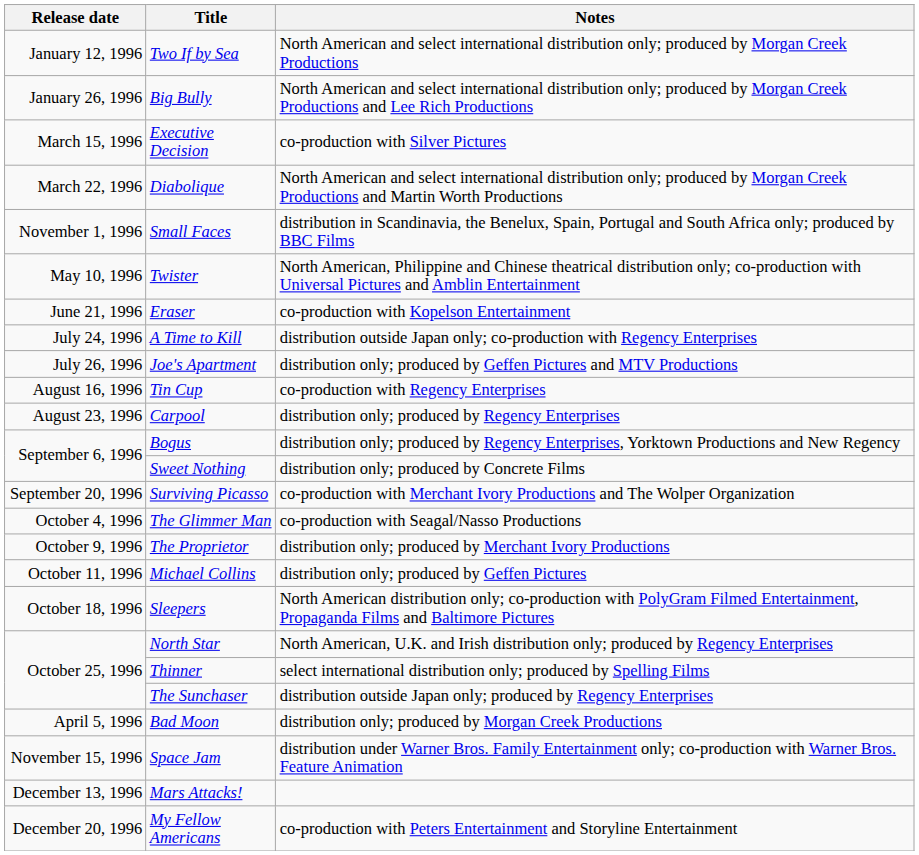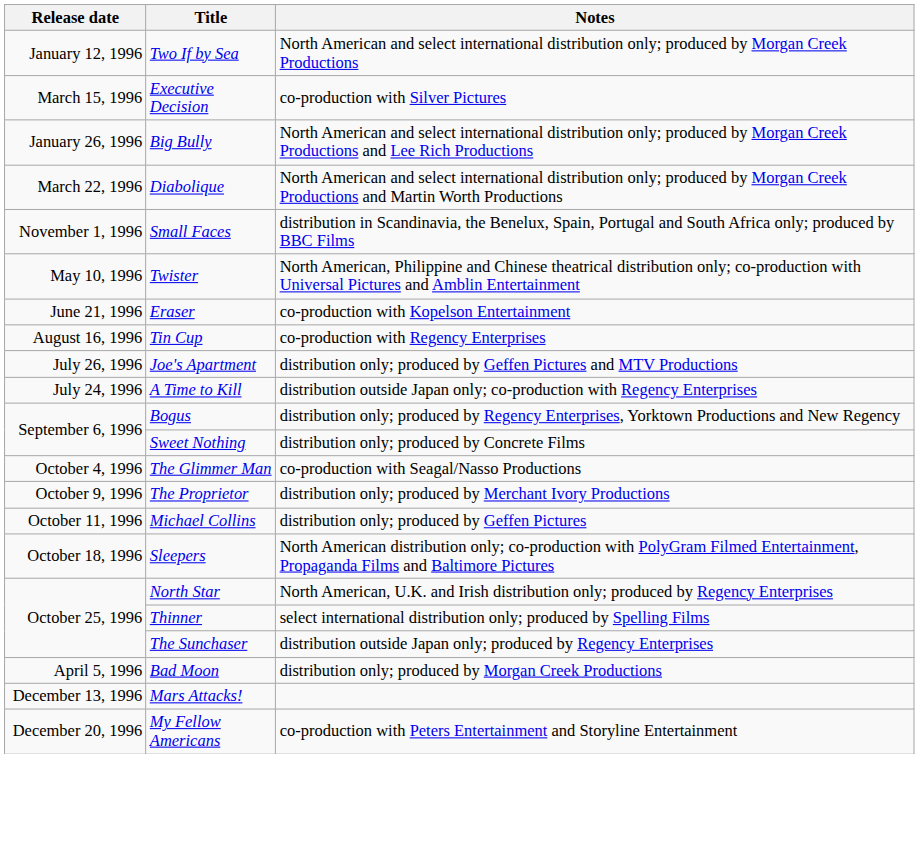 <table class="wikitable sortable" style="width:100%;">
 <tr>
 <th scope="col" style="width:130px;">Release date</th>
 <th>Title</th>
 <th>Notes</th>
 </tr>
 <tr>
 <td style="text-align:right;">January 12, 1996</td>
 <td><em><a href='#'>Two If by Sea</a></em></td>
 <td>North American and select international distribution only; produced by <a href='#'>Morgan Creek Productions</a></td>
 </tr>
 <tr>
+<td style="text-align:right;">March 15, 1996</td>
+<td><em><a href='#'>Executive Decision</a></em></td>
+<td>co-production with <a href='#'>Silver Pictures</a></td>
+</tr>
+<tr>
 <td style="text-align:right;">January 26, 1996</td>
 <td><em><a href='#'>Big Bully</a></em></td>
 <td>North American and select international distribution only; produced by <a href='#'>Morgan Creek Productions</a> and <a href='#'>Lee Rich Productions</a></td>
-</tr>
-<tr>
-<td style="text-align:right;">March 15, 1996</td>
-<td><em><a href='#'>Executive Decision</a></em></td>
-<td>co-production with <a href='#'>Silver Pictures</a></td>
 </tr>
 <tr>
 <td style="text-align:right;">March 22, 1996</td>
 <td><em><a href='#'>Diabolique</a></em></td>
 <td>North American and select international distribution only; produced by <a href='#'>Morgan Creek Productions</a> and Martin Worth Productions</td>
 </tr>
 <tr>
 <td style="text-align:right;">November 1, 1996</td>
 <td><em><a href='#'>Small Faces</a></em></td>
 <td>distribution in Scandinavia, the Benelux, Spain, Portugal and South Africa only; produced by <a href='#'>BBC Films</a></td>
 </tr>
 <tr>
 <td style="text-align:right;">May 10, 1996</td>
 <td><em><a href='#'>Twister</a></em></td>
 <td>North American, Philippine and Chinese theatrical distribution only; co-production with <a href='#'>Universal Pictures</a> and <a href='#'>Amblin Entertainment</a></td>
 </tr>
 <tr>
 <td style="text-align:right;">June 21, 1996</td>
 <td><em><a href='#'>Eraser</a></em></td>
 <td>co-production with <a href='#'>Kopelson Entertainment</a></td>
 </tr>
 <tr>
-<td style="text-align:right;">July 24, 1996</td>
-<td><em><a href='#'>A Time to Kill</a></em></td>
-<td>distribution outside Japan only; co-production with <a href='#'>Regency Enterprises</a></td>
+<td style="text-align:right;">August 16, 1996</td>
+<td><em><a href='#'>Tin Cup</a></em></td>
+<td>co-production with <a href='#'>Regency Enterprises</a></td>
 </tr>
 <tr>
 <td style="text-align:right;">July 26, 1996</td>
 <td><em><a href='#'>Joe's Apartment</a></em></td>
 <td>distribution only; produced by <a href='#'>Geffen Pictures</a> and <a href='#'>MTV Productions</a></td>
 </tr>
 <tr>
-<td style="text-align:right;">August 16, 1996</td>
-<td><em><a href='#'>Tin Cup</a></em></td>
-<td>co-production with <a href='#'>Regency Enterprises</a></td>
-</tr>
-<tr>
-<td style="text-align:right;">August 23, 1996</td>
-<td><em><a href='#'>Carpool</a></em></td>
-<td>distribution only; produced by <a href='#'>Regency Enterprises</a></td>
+<td style="text-align:right;">July 24, 1996</td>
+<td><em><a href='#'>A Time to Kill</a></em></td>
+<td>distribution outside Japan only; co-production with <a href='#'>Regency Enterprises</a></td>
 </tr>
 <tr>
 <td style="text-align:right;" rowspan="2">September 6, 1996</td>
 <td><em><a href='#'>Bogus</a></em></td>
 <td>distribution only; produced by <a href='#'>Regency Enterprises</a>, Yorktown Productions and New Regency</td>
 </tr>
 <tr>
 <td><em><a href='#'>Sweet Nothing</a></em></td>
 <td>distribution only; produced by Concrete Films</td>
-</tr>
-<tr>
-<td style="text-align:right;">September 20, 1996</td>
-<td><em><a href='#'>Surviving Picasso</a></em></td>
-<td>co-production with <a href='#'>Merchant Ivory Productions</a> and The Wolper Organization</td>
 </tr>
 <tr>
 <td style="text-align:right;">October 4, 1996</td>
 <td><em><a href='#'>The Glimmer Man</a></em></td>
 <td>co-production with Seagal/Nasso Productions</td>
 </tr>
 <tr>
 <td style="text-align:right;">October 9, 1996</td>
 <td><em><a href='#'>The Proprietor</a></em></td>
 <td>distribution only; produced by <a href='#'>Merchant Ivory Productions</a></td>
 </tr>
 <tr>
 <td style="text-align:right;">October 11, 1996</td>
 <td><em><a href='#'>Michael Collins</a></em></td>
 <td>distribution only; produced by <a href='#'>Geffen Pictures</a></td>
 </tr>
 <tr>
 <td style="text-align:right;">October 18, 1996</td>
 <td><em><a href='#'>Sleepers</a></em></td>
 <td>North American distribution only; co-production with <a href='#'>PolyGram Filmed Entertainment</a>, <a href='#'>Propaganda Films</a> and <a href='#'>Baltimore Pictures</a></td>
 </tr>
 <tr>
 <td style="text-align:right;" rowspan="3">October 25, 1996</td>
 <td><em><a href='#'>North Star</a></em></td>
 <td>North American, U.K. and Irish distribution only; produced by <a href='#'>Regency Enterprises</a></td>
 </tr>
 <tr>
 <td><em><a href='#'>Thinner</a></em></td>
 <td>select international distribution only; produced by <a href='#'>Spelling Films</a></td>
 </tr>
 <tr>
 <td><em><a href='#'>The Sunchaser</a></em></td>
 <td>distribution outside Japan only; produced by <a href='#'>Regency Enterprises</a></td>
 </tr>
 <tr>
 <td style="text-align:right;">April 5, 1996</td>
 <td><em><a href='#'>Bad Moon</a></em></td>
 <td>distribution only; produced by <a href='#'>Morgan Creek Productions</a></td>
 </tr>
 <tr>
-<td style="text-align:right;">November 15, 1996</td>
-<td><em><a href='#'>Space Jam</a></em></td>
-<td>distribution under <a href='#'>Warner Bros. Family Entertainment</a> only; co-production with <a href='#'>Warner Bros. Feature Animation</a></td>
-</tr>
-<tr>
 <td style="text-align:right;">December 13, 1996</td>
 <td><em><a href='#'>Mars Attacks!</a></em></td>
 <td></td>
 </tr>
 <tr>
 <td style="text-align:right;">December 20, 1996</td>
 <td><em><a href='#'>My Fellow Americans</a></em></td>
 <td>co-production with <a href='#'>Peters Entertainment</a> and Storyline Entertainment</td>
 </tr>
 <tr>
 </tr>
 </table>
